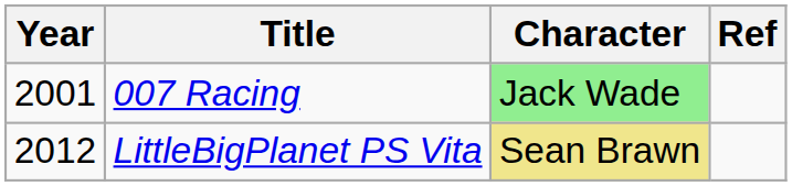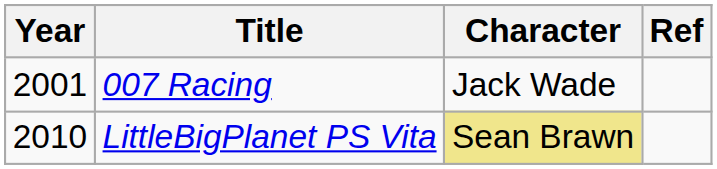 <table class="wikitable">
 <tr>
 <th>Year</th>
 <th>Title</th>
 <th>Character</th>
 <th>Ref</th>
 </tr>
 <tr>
 <td>2001</td>
 <td><em><a href='#'>007 Racing</a></em></td>
-<td style="background: lightgreen;">Jack Wade</td>
+<td>Jack Wade</td>
 <td></td>
 </tr>
 <tr>
-<td>2012</td>
+<td>2010</td>
 <td><em><a href='#'>LittleBigPlanet PS Vita</a></em></td>
 <td style="background: khaki;">Sean Brawn</td>
 <td></td>
 </tr>
 </table>
